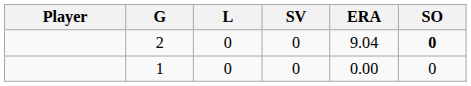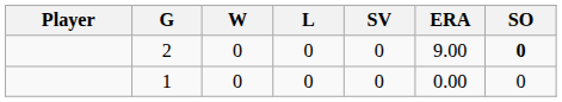 <table class="wikitable sortable">
 <tr>
 <th bgcolor="#DDDDFF" width="16%">Player</th>
 <th bgcolor="#DDDDFF" width="9%">G</th>
+<th bgcolor="#DDDDFF" width="9%">W</th>
 <th bgcolor="#DDDDFF" width="9%">L</th>
 <th bgcolor="#DDDDFF" width="9%">SV</th>
 <th bgcolor="#DDDDFF" width="9%">ERA</th>
 <th bgcolor="#DDDDFF" width="9%">SO</th>
 </tr>
 <tr align="center">
 <td></td>
 <td>2</td>
 <td>0</td>
 <td>0</td>
-<td>9.04</td>
+<td>0</td>
+<td>9.00</td>
 <td><strong>0</strong></td>
 </tr>
 <tr align="center">
 <td></td>
 <td>1</td>
 <td>0</td>
 <td>0</td>
+<td>0</td>
 <td>0.00</td>
 <td>0</td>
 </tr>
 </table>
